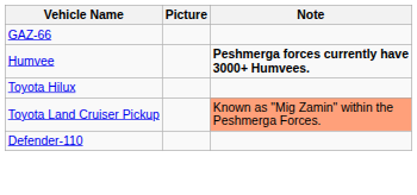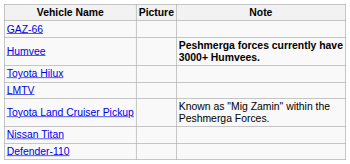 <table class="wikitable">
 <tr>
 <th>Vehicle Name</th>
 <th>Picture</th>
 <th>Note</th>
 </tr>
 <tr>
 <td><a href='#'>GAZ-66</a></td>
 <td></td>
 <td></td>
 </tr>
 <tr>
 <td><a href='#'>Humvee</a></td>
 <td></td>
 <td><strong>Peshmerga forces currently have<br>3000+ Humvees.</strong></td>
 </tr>
 <tr>
 <td><a href='#'>Toyota Hilux</a></td>
 <td></td>
 <td></td>
 </tr>
 <tr>
+<td><a href='#'>LMTV</a></td>
+<td></td>
+<td></td>
+</tr>
+<tr>
 <td><a href='#'>Toyota Land Cruiser Pickup</a></td>
 <td></td>
-<td style="background: lightsalmon;">Known as "Mig Zamin" within the<br>Peshmerga Forces.</td>
+<td>Known as "Mig Zamin" within the<br>Peshmerga Forces.</td>
+</tr>
+<tr>
+<td><a href='#'>Nissan Titan</a></td>
+<td></td>
+<td></td>
 </tr>
 <tr>
 <td><a href='#'>Defender-110</a></td>
 <td></td>
 </tr>
 </table>
